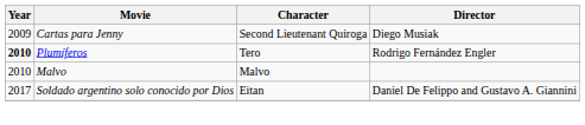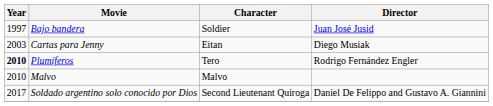 <table class="wikitable" style="font-size: 90%;">
 <tr>
 <th>Year</th>
 <th>Movie</th>
 <th>Character</th>
 <th>Director</th>
 </tr>
 <tr>
-<td>2009</td>
+<td>1997</td>
+<td><em><a href='#'>Bajo bandera</a></em></td>
+<td>Soldier</td>
+<td><a href='#'>Juan José Jusid</a></td>
+</tr>
+<tr>
+<td>2003</td>
 <td><em>Cartas para Jenny</em></td>
-<td>Second Lieutenant Quiroga</td>
+<td>Eitan</td>
 <td>Diego Musiak</td>
 </tr>
 <tr>
 <td><strong>2010</strong></td>
 <td><em><a href='#'>Plumíferos</a></em></td>
 <td>Tero</td>
 <td>Rodrigo Fernández Engler</td>
 </tr>
 <tr>
 <td>2010</td>
 <td><em>Malvo</em></td>
 <td>Malvo</td>
 <td></td>
 </tr>
 <tr>
 <td>2017</td>
 <td><em>Soldado argentino solo conocido por Dios</em></td>
-<td>Eitan</td>
+<td>Second Lieutenant Quiroga</td>
 <td>Daniel De Felippo and Gustavo A. Giannini</td>
 </tr>
 <tr>
 </tr>
 </table>
